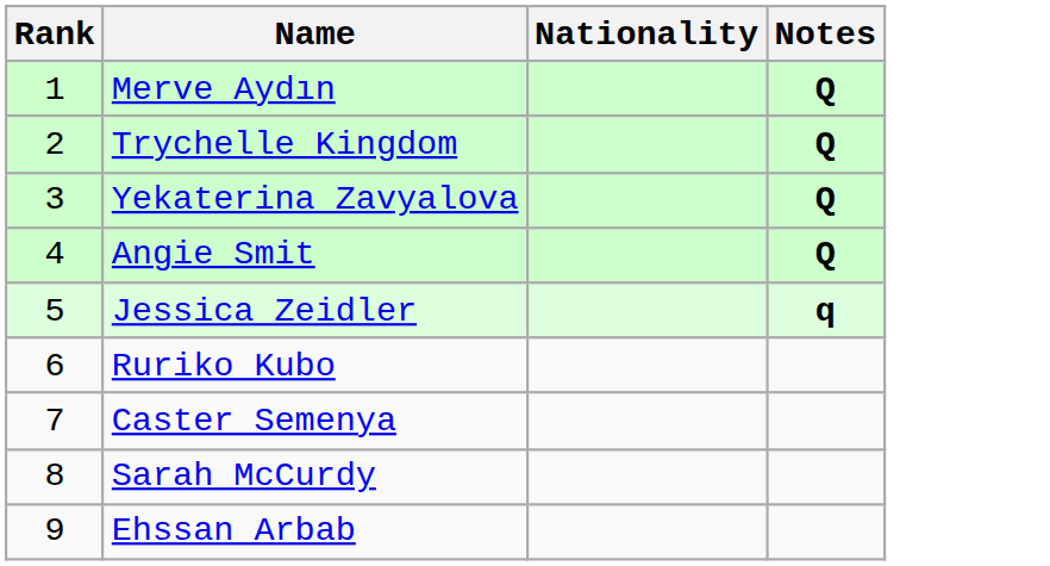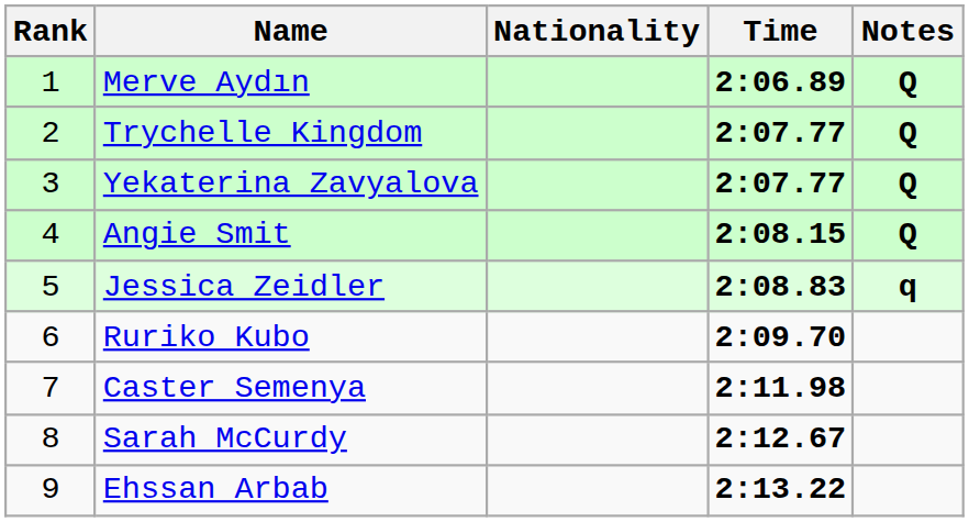 <table class="wikitable sortable" style="text-align:center">
 <tr>
 <th>Rank</th>
 <th>Name</th>
 <th>Nationality</th>
+<th>Time</th>
 <th>Notes</th>
 </tr>
 <tr bgcolor=ccffcc>
 <td>1</td>
 <td align=left><a href='#'>Merve Aydın</a></td>
 <td align=left></td>
+<td><strong>2:06.89</strong></td>
 <td><strong>Q</strong></td>
 </tr>
 <tr bgcolor=ccffcc>
 <td>2</td>
 <td align=left><a href='#'>Trychelle Kingdom</a></td>
 <td align=left></td>
+<td><strong>2:07.77</strong></td>
 <td><strong>Q</strong></td>
 </tr>
 <tr bgcolor=ccffcc>
 <td>3</td>
 <td align=left><a href='#'>Yekaterina Zavyalova</a></td>
 <td align=left></td>
+<td><strong>2:07.77</strong></td>
 <td><strong>Q</strong></td>
 </tr>
 <tr bgcolor=ccffcc>
 <td>4</td>
 <td align=left><a href='#'>Angie Smit</a></td>
 <td align=left></td>
+<td><strong>2:08.15</strong></td>
 <td><strong>Q</strong></td>
 </tr>
 <tr bgcolor=ddffdd>
 <td>5</td>
 <td align=left><a href='#'>Jessica Zeidler</a></td>
 <td align=left></td>
+<td><strong>2:08.83</strong></td>
 <td><strong>q</strong></td>
 </tr>
 <tr>
 <td>6</td>
 <td align=left><a href='#'>Ruriko Kubo</a></td>
 <td align=left></td>
+<td><strong>2:09.70</strong></td>
 <td></td>
 </tr>
 <tr>
 <td>7</td>
 <td align=left><a href='#'>Caster Semenya</a></td>
 <td align=left></td>
+<td><strong>2:11.98</strong></td>
 <td></td>
 </tr>
 <tr>
 <td>8</td>
 <td align=left><a href='#'>Sarah McCurdy</a></td>
 <td align=left></td>
+<td><strong>2:12.67</strong></td>
 <td></td>
 </tr>
 <tr>
 <td>9</td>
 <td align=left><a href='#'>Ehssan Arbab</a></td>
 <td align=left></td>
+<td><strong>2:13.22</strong></td>
 <td></td>
 </tr>
 </table>
